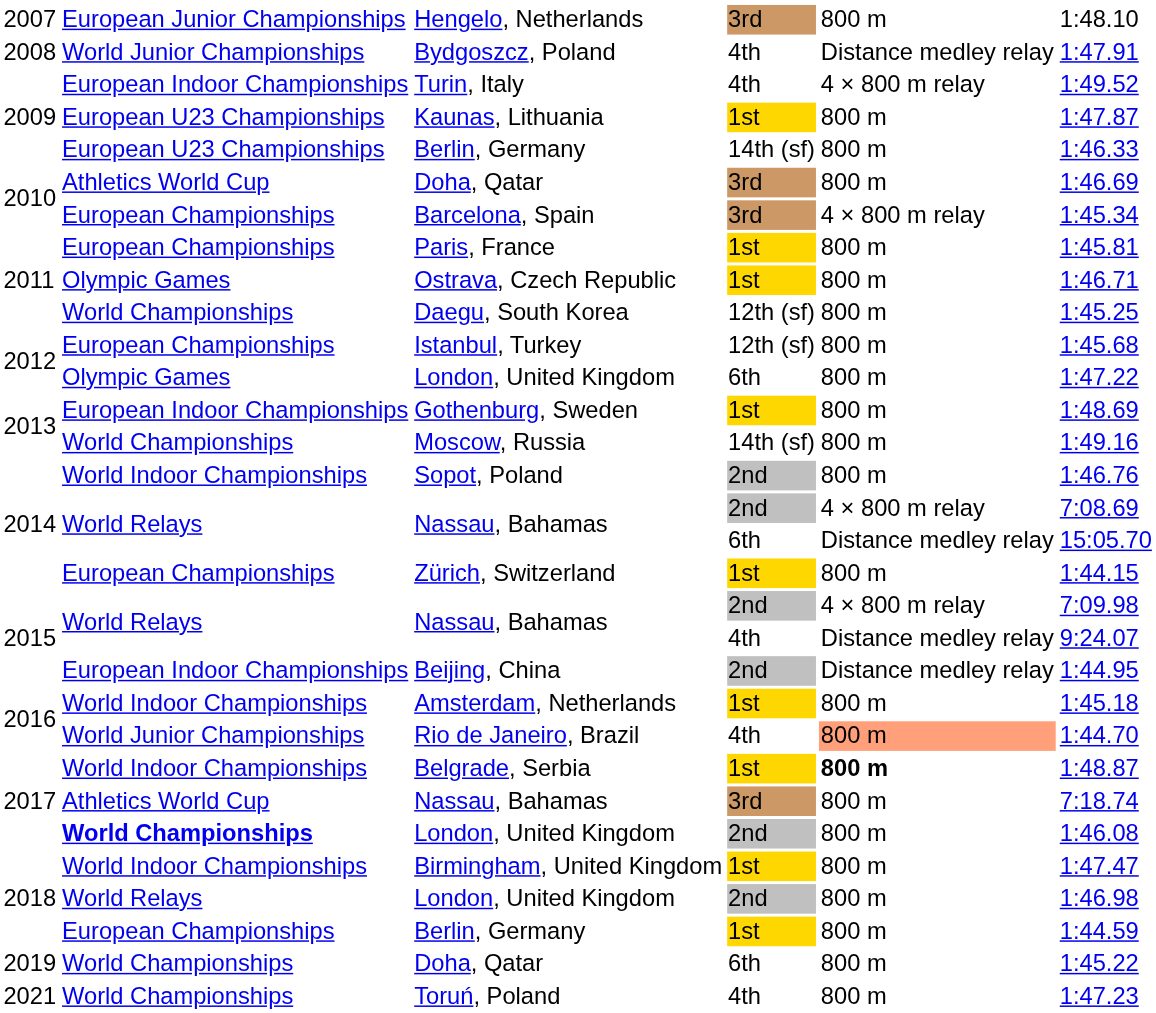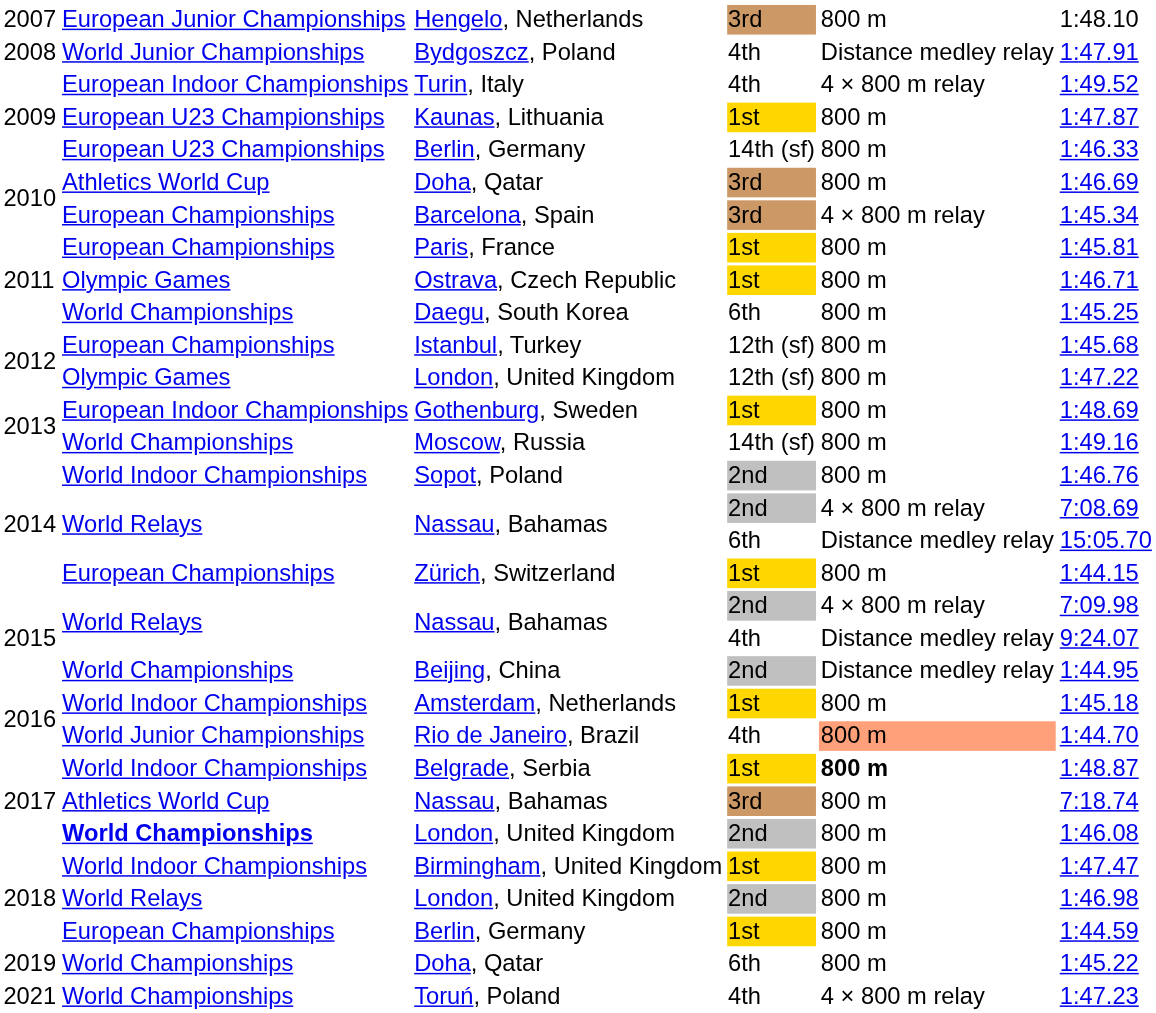 <table>
 <tr>
 <td>2007</td>
 <td><a href='#'>European Junior Championships</a></td>
 <td><a href='#'>Hengelo</a>, Netherlands</td>
 <td bgcolor=cc9966>3rd</td>
 <td>800 m</td>
 <td>1:48.10</td>
 </tr>
 <tr>
 <td>2008</td>
 <td><a href='#'>World Junior Championships</a></td>
 <td><a href='#'>Bydgoszcz</a>, Poland</td>
 <td>4th</td>
 <td>Distance medley relay</td>
 <td><a href='#'>1:47.91</a></td>
 </tr>
 <tr>
 <td rowspan=3>2009</td>
 <td><a href='#'>European Indoor Championships</a></td>
 <td><a href='#'>Turin</a>, Italy</td>
 <td>4th</td>
 <td>4 × 800 m relay</td>
 <td><a href='#'>1:49.52</a></td>
 </tr>
 <tr>
 <td><a href='#'>European U23 Championships</a></td>
 <td><a href='#'>Kaunas</a>, Lithuania</td>
 <td bgcolor=gold>1st</td>
 <td>800 m</td>
 <td><a href='#'>1:47.87</a></td>
 </tr>
 <tr>
 <td><a href='#'>European U23 Championships</a></td>
 <td><a href='#'>Berlin</a>, Germany</td>
 <td>14th (sf)</td>
 <td>800 m</td>
 <td><a href='#'>1:46.33</a></td>
 </tr>
 <tr>
 <td rowspan=2>2010</td>
 <td><a href='#'>Athletics World Cup</a></td>
 <td><a href='#'>Doha</a>, Qatar</td>
 <td bgcolor=cc9966>3rd</td>
 <td>800 m</td>
 <td><a href='#'>1:46.69</a></td>
 </tr>
 <tr>
 <td><a href='#'>European Championships</a></td>
 <td><a href='#'>Barcelona</a>, Spain</td>
 <td bgcolor=cc9966>3rd</td>
 <td>4 × 800 m relay</td>
 <td><a href='#'>1:45.34</a></td>
 </tr>
 <tr>
 <td rowspan=3>2011</td>
 <td><a href='#'>European Championships</a></td>
 <td><a href='#'>Paris</a>, France</td>
 <td bgcolor=gold>1st</td>
 <td>800 m</td>
 <td><a href='#'>1:45.81</a></td>
 </tr>
 <tr>
 <td><a href='#'>Olympic Games</a></td>
 <td><a href='#'>Ostrava</a>, Czech Republic</td>
 <td bgcolor=gold>1st</td>
 <td>800 m</td>
 <td><a href='#'>1:46.71</a></td>
 </tr>
 <tr>
 <td><a href='#'>World Championships</a></td>
 <td><a href='#'>Daegu</a>, South Korea</td>
-<td>12th (sf)</td>
+<td>6th</td>
 <td>800 m</td>
 <td><a href='#'>1:45.25</a></td>
 </tr>
 <tr>
 <td rowspan=2>2012</td>
 <td><a href='#'>European Championships</a></td>
 <td><a href='#'>Istanbul</a>, Turkey</td>
 <td>12th (sf)</td>
 <td>800 m</td>
 <td><a href='#'>1:45.68</a></td>
 </tr>
 <tr>
 <td><a href='#'>Olympic Games</a></td>
 <td><a href='#'>London</a>, United Kingdom</td>
-<td>6th</td>
+<td>12th (sf)</td>
 <td>800 m</td>
 <td><a href='#'>1:47.22</a></td>
 </tr>
 <tr>
 <td rowspan=2>2013</td>
 <td><a href='#'>European Indoor Championships</a></td>
 <td><a href='#'>Gothenburg</a>, Sweden</td>
 <td bgcolor=gold>1st</td>
 <td>800 m</td>
 <td><a href='#'>1:48.69</a></td>
 </tr>
 <tr>
 <td><a href='#'>World Championships</a></td>
 <td><a href='#'>Moscow</a>, Russia</td>
 <td>14th (sf)</td>
 <td>800 m</td>
 <td><a href='#'>1:49.16</a></td>
 </tr>
 <tr>
 <td rowspan=4>2014</td>
 <td><a href='#'>World Indoor Championships</a></td>
 <td><a href='#'>Sopot</a>, Poland</td>
 <td bgcolor=C0C0C0>2nd</td>
 <td>800 m</td>
 <td><a href='#'>1:46.76</a></td>
 </tr>
 <tr>
 <td rowspan=2><a href='#'>World Relays</a></td>
 <td rowspan=2><a href='#'>Nassau</a>, Bahamas</td>
 <td bgcolor=silver>2nd</td>
 <td>4 × 800 m relay</td>
 <td><a href='#'>7:08.69</a></td>
 </tr>
 <tr>
 <td>6th</td>
 <td>Distance medley relay</td>
 <td><a href='#'>15:05.70</a></td>
 </tr>
 <tr>
 <td><a href='#'>European Championships</a></td>
 <td><a href='#'>Zürich</a>, Switzerland</td>
 <td bgcolor=gold>1st</td>
 <td>800 m</td>
 <td><a href='#'>1:44.15</a></td>
 </tr>
 <tr>
 <td rowspan=3>2015</td>
 <td rowspan=2><a href='#'>World Relays</a></td>
 <td rowspan=2><a href='#'>Nassau</a>, Bahamas</td>
 <td bgcolor=silver>2nd</td>
 <td>4 × 800 m relay</td>
 <td><a href='#'>7:09.98</a></td>
 </tr>
 <tr>
 <td>4th</td>
 <td>Distance medley relay</td>
 <td><a href='#'>9:24.07</a> <strong></strong></td>
 </tr>
 <tr>
-<td><a href='#'>European Indoor Championships</a></td>
+<td><a href='#'>World Championships</a></td>
 <td><a href='#'>Beijing</a>, China</td>
 <td bgcolor=silver>2nd</td>
 <td>Distance medley relay</td>
 <td><a href='#'>1:44.95</a></td>
 </tr>
 <tr>
 <td rowspan=2>2016</td>
 <td><a href='#'>World Indoor Championships</a></td>
 <td><a href='#'>Amsterdam</a>, Netherlands</td>
 <td bgcolor=gold>1st</td>
 <td>800 m</td>
 <td><a href='#'>1:45.18</a></td>
 </tr>
 <tr>
 <td><a href='#'>World Junior Championships</a></td>
 <td><a href='#'>Rio de Janeiro</a>, Brazil</td>
 <td>4th</td>
 <td style="background: lightsalmon;">800 m</td>
 <td><a href='#'>1:44.70</a></td>
 </tr>
 <tr>
 <td rowspan=3>2017</td>
 <td><a href='#'>World Indoor Championships</a></td>
 <td><a href='#'>Belgrade</a>, Serbia</td>
 <td bgcolor=gold>1st</td>
 <td><strong>800 m</strong></td>
 <td><a href='#'>1:48.87</a></td>
 </tr>
 <tr>
 <td><a href='#'>Athletics World Cup</a></td>
 <td><a href='#'>Nassau</a>, Bahamas</td>
 <td bgcolor=cc9966>3rd</td>
 <td>800 m</td>
 <td><a href='#'>7:18.74</a></td>
 </tr>
 <tr>
 <td><strong><a href='#'>World Championships</a></strong></td>
 <td><a href='#'>London</a>, United Kingdom</td>
 <td bgcolor=silver>2nd</td>
 <td>800 m</td>
 <td><a href='#'>1:46.08</a></td>
 </tr>
 <tr>
 <td rowspan=3>2018</td>
 <td><a href='#'>World Indoor Championships</a></td>
 <td><a href='#'>Birmingham</a>, United Kingdom</td>
 <td bgcolor=gold>1st</td>
 <td>800 m</td>
 <td><a href='#'>1:47.47</a></td>
 </tr>
 <tr>
 <td><a href='#'>World Relays</a></td>
 <td><a href='#'>London</a>, United Kingdom</td>
 <td bgcolor=silver>2nd</td>
 <td>800 m</td>
 <td><a href='#'>1:46.98</a></td>
 </tr>
 <tr>
 <td><a href='#'>European Championships</a></td>
 <td><a href='#'>Berlin</a>, Germany</td>
 <td bgcolor=gold>1st</td>
 <td>800 m</td>
 <td><a href='#'>1:44.59</a></td>
 </tr>
 <tr>
 <td>2019</td>
 <td><a href='#'>World Championships</a></td>
 <td><a href='#'>Doha</a>, Qatar</td>
 <td>6th</td>
 <td>800 m</td>
 <td><a href='#'>1:45.22</a></td>
 </tr>
 <tr>
 <td>2021</td>
 <td><a href='#'>World Championships</a></td>
 <td><a href='#'>Toruń</a>, Poland</td>
 <td>4th</td>
-<td>800 m</td>
+<td>4 × 800 m relay</td>
 <td><a href='#'>1:47.23</a></td>
 </tr>
 </table>
